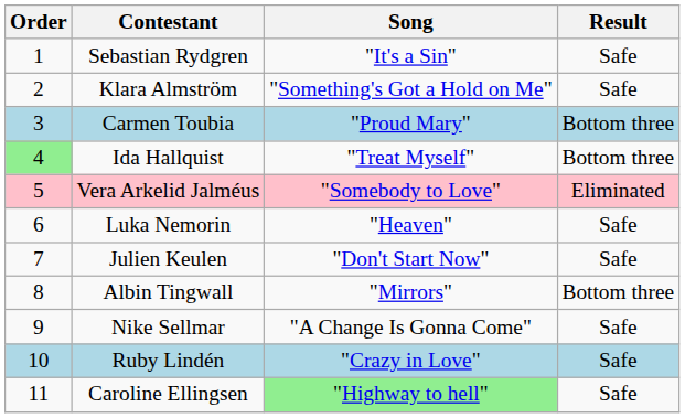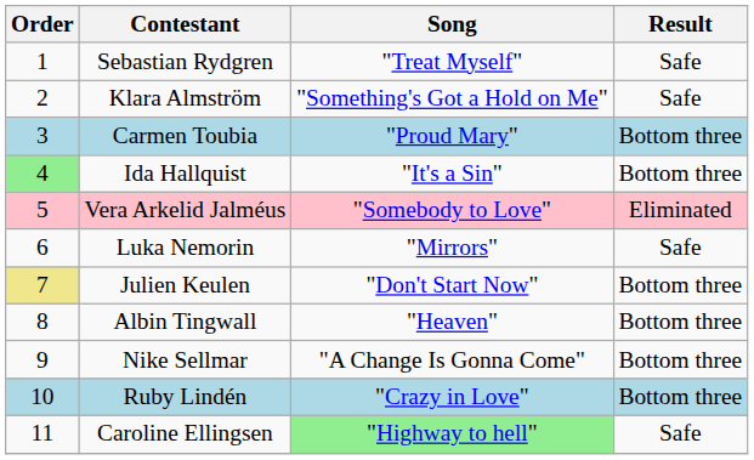 <table class="wikitable plainrowheaders" style="text-align:center;">
 <tr>
 <th scope="col">Order</th>
 <th scope="col">Contestant</th>
 <th scope="col">Song</th>
 <th scope="col">Result</th>
 </tr>
 <tr>
 <td>1</td>
 <td scope="row">Sebastian Rydgren</td>
-<td>"<a href='#'>It's a Sin</a>"</td>
+<td>"<a href='#'>Treat Myself</a>"</td>
 <td>Safe</td>
 </tr>
 <tr>
 <td>2</td>
 <td scope="row">Klara Almström</td>
 <td>"<a href='#'>Something's Got a Hold on Me</a>"</td>
 <td>Safe</td>
 </tr>
 <tr style="background:lightblue;">
 <td>3</td>
 <td scope="row">Carmen Toubia</td>
 <td>"<a href='#'>Proud Mary</a>"</td>
 <td>Bottom three</td>
 </tr>
 <tr>
 <td style="background: lightgreen;">4</td>
 <td scope="row">Ida Hallquist</td>
-<td>"<a href='#'>Treat Myself</a>"</td>
+<td>"<a href='#'>It's a Sin</a>"</td>
 <td>Bottom three</td>
 </tr>
 <tr style="background:pink;">
 <td>5</td>
 <td scope="row">Vera Arkelid Jalméus</td>
 <td>"<a href='#'>Somebody to Love</a>"</td>
 <td>Eliminated</td>
 </tr>
 <tr>
 <td>6</td>
 <td scope="row">Luka Nemorin</td>
-<td>"<a href='#'>Heaven</a>"</td>
+<td>"<a href='#'>Mirrors</a>"</td>
 <td>Safe</td>
 </tr>
 <tr>
-<td>7</td>
+<td style="background: khaki;">7</td>
 <td scope="row">Julien Keulen</td>
 <td>"<a href='#'>Don't Start Now</a>"</td>
-<td>Safe</td>
+<td>Bottom three</td>
 </tr>
 <tr>
 <td>8</td>
 <td scope="row">Albin Tingwall</td>
-<td>"<a href='#'>Mirrors</a>"</td>
+<td>"<a href='#'>Heaven</a>"</td>
 <td>Bottom three</td>
 </tr>
 <tr>
 <td>9</td>
 <td scope="row">Nike Sellmar</td>
 <td>"A Change Is Gonna Come"</td>
-<td>Safe</td>
+<td>Bottom three</td>
 </tr>
 <tr style="background:lightblue;">
 <td>10</td>
 <td scope="row">Ruby Lindén</td>
 <td>"<a href='#'>Crazy in Love</a>"</td>
-<td>Safe</td>
+<td>Bottom three</td>
 </tr>
 <tr>
 <td>11</td>
 <td scope="row">Caroline Ellingsen</td>
 <td style="background: lightgreen;">"<a href='#'>Highway to hell</a>"</td>
 <td>Safe</td>
 </tr>
 <tr>
 </tr>
 </table>
